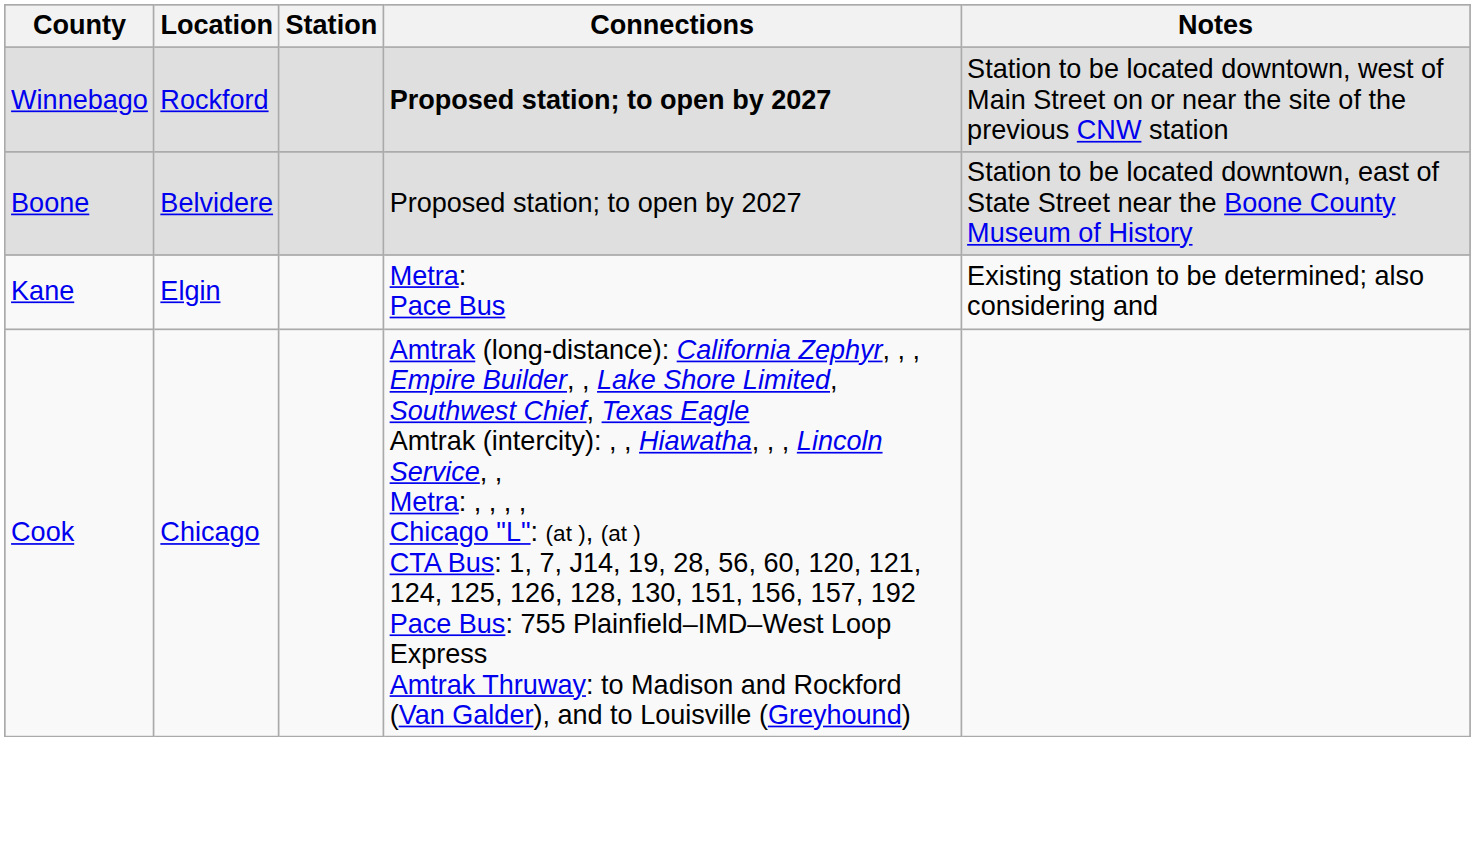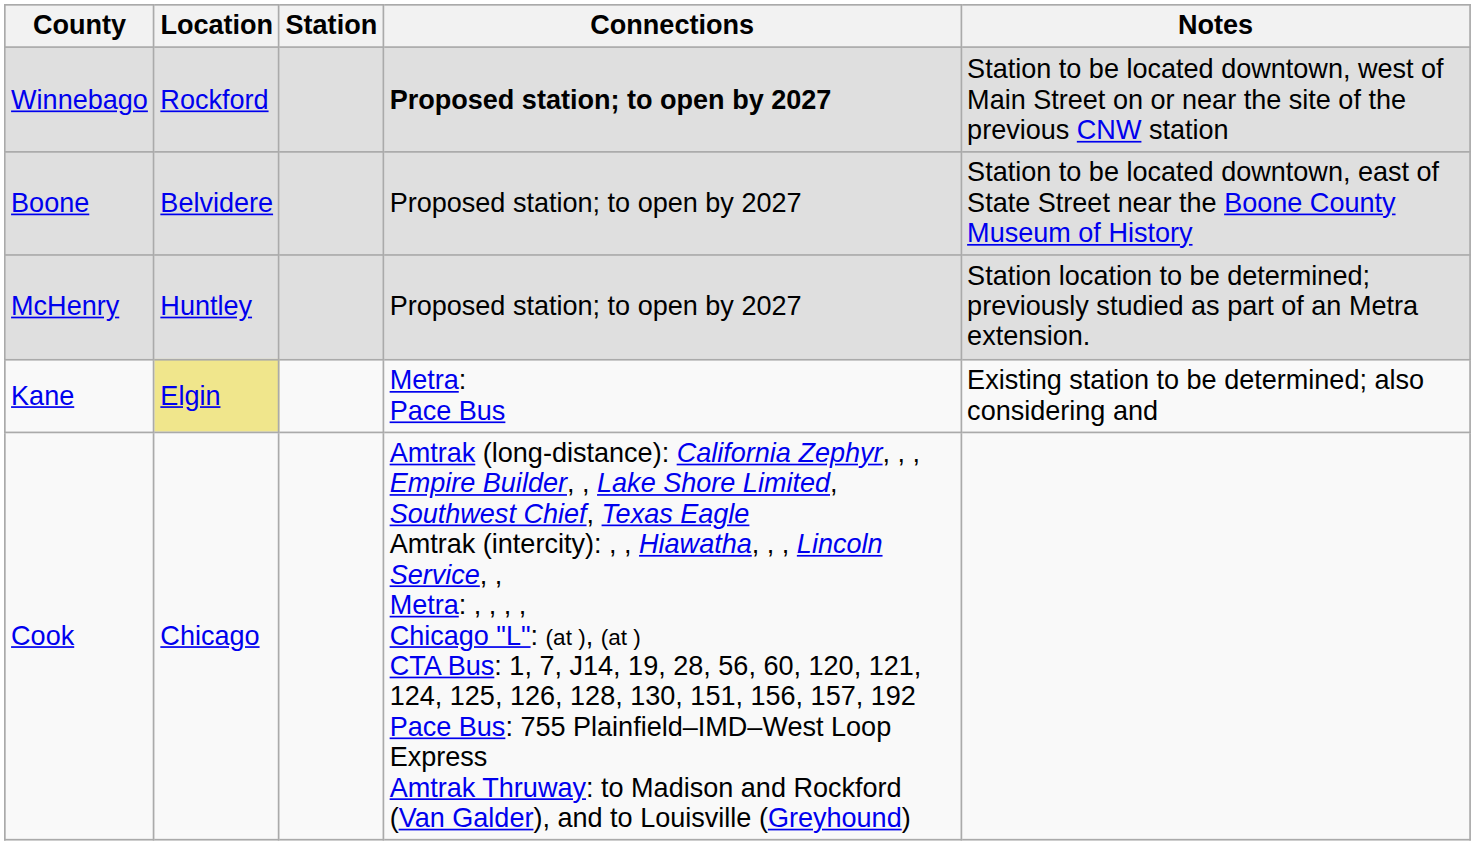 <table class=wikitable>
 <tr>
 <th>County</th>
 <th>Location</th>
 <th>Station</th>
 <th>Connections</th>
 <th>Notes</th>
 </tr>
 <tr bgcolor=dfdfdf>
 <td><a href='#'>Winnebago</a></td>
 <td><a href='#'>Rockford</a></td>
 <td></td>
 <td><strong>Proposed station; to open by 2027</strong></td>
 <td>Station to be located downtown, west of Main Street on or near the site of the previous <a href='#'>CNW</a> station</td>
 </tr>
 <tr bgcolor=dfdfdf>
 <td><a href='#'>Boone</a></td>
 <td><a href='#'>Belvidere</a></td>
 <td></td>
 <td>Proposed station; to open by 2027</td>
 <td>Station to be located downtown, east of State Street near the <a href='#'>Boone County Museum of History</a></td>
 </tr>
+<tr bgcolor=dfdfdf>
+<td><a href='#'>McHenry</a></td>
+<td><a href='#'>Huntley</a></td>
+<td></td>
+<td>Proposed station; to open by 2027</td>
+<td>Station location to be determined; previously studied as part of an Metra extension.</td>
+</tr>
 <tr>
 <td><a href='#'>Kane</a></td>
-<td><a href='#'>Elgin</a></td>
+<td style="background: khaki;"><a href='#'>Elgin</a></td>
 <td></td>
 <td> <a href='#'>Metra</a>: <br> <a href='#'>Pace Bus</a></td>
 <td>Existing station to be determined; also considering  and </td>
 </tr>
 <tr>
 <td><a href='#'>Cook</a></td>
 <td><a href='#'>Chicago</a></td>
 <td></td>
 <td> <a href='#'>Amtrak</a> (long-distance): <em><a href='#'>California Zephyr</a></em>, , , <em><a href='#'>Empire Builder</a></em>, , <em><a href='#'>Lake Shore Limited</a></em>, <em><a href='#'>Southwest Chief</a></em>, <em><a href='#'>Texas Eagle</a></em><br> Amtrak (intercity): , , <em><a href='#'>Hiawatha</a></em>, , , <em><a href='#'>Lincoln Service</a></em>, , <br> <a href='#'>Metra</a>: , , , , <br> <a href='#'>Chicago "L"</a>:  <small>(at )</small>,     <small>(at )</small><br> <a href='#'>CTA Bus</a>: 1, 7, J14, 19, 28, 56, 60, 120, 121, 124, 125, 126, 128, 130, 151, 156, 157, 192<br> <a href='#'>Pace Bus</a>: 755 Plainfield–IMD–West Loop Express<br> <a href='#'>Amtrak Thruway</a>: to Madison and Rockford (<a href='#'>Van Galder</a>), and to Louisville (<a href='#'>Greyhound</a>)</td>
 <td></td>
 </tr>
 </table>
